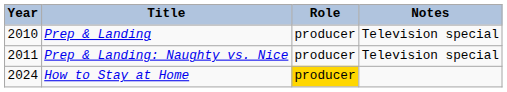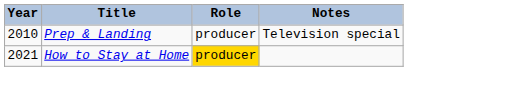 <table class="wikitable" style="font-size:95%;">
 <tr>
 <th style="background:#B0C4DE;">Year</th>
 <th style="background:#B0C4DE;">Title</th>
 <th style="background:#B0C4DE;">Role</th>
 <th style="background:#B0C4DE;">Notes</th>
 </tr>
 <tr>
 <td>2010</td>
 <td><em><a href='#'>Prep & Landing</a></em></td>
 <td>producer</td>
 <td>Television special</td>
 </tr>
 <tr>
-<td>2011</td>
-<td><em><a href='#'>Prep & Landing: Naughty vs. Nice</a></em></td>
-<td>producer</td>
-<td>Television special</td>
-</tr>
-<tr>
-<td>2024</td>
+<td>2021</td>
 <td><em><a href='#'>How to Stay at Home</a></em></td>
 <td style="background: gold;">producer</td>
 <td></td>
 </tr>
 </table>
